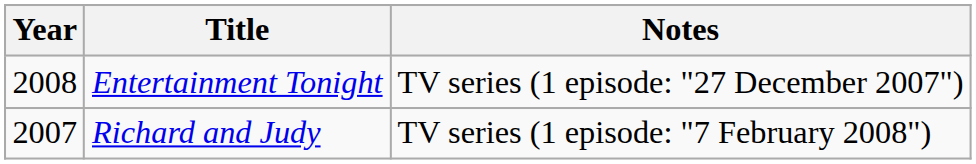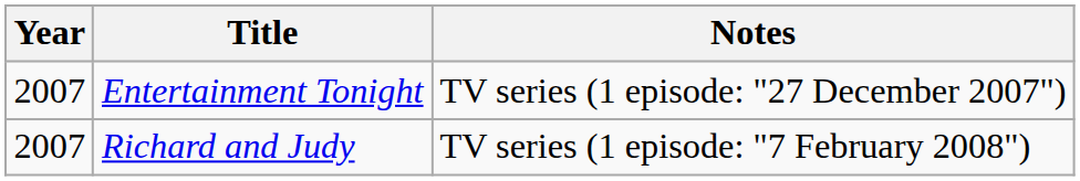 <table class="wikitable">
 <tr>
 <th>Year</th>
 <th>Title</th>
 <th>Notes</th>
 </tr>
 <tr>
-<td rowspan="1">2008</td>
+<td rowspan="1">2007</td>
 <td><em><a href='#'>Entertainment Tonight</a></em></td>
 <td>TV series (1 episode: "27 December 2007")</td>
 </tr>
 <tr>
 <td rowspan="1">2007</td>
 <td><em><a href='#'>Richard and Judy</a></em></td>
 <td>TV series (1 episode: "7 February 2008")</td>
 </tr>
 </table>
